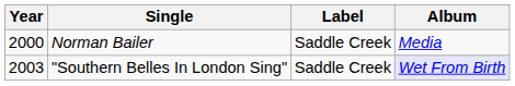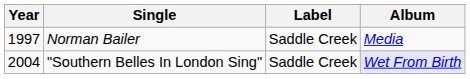 <table class="wikitable">
 <tr>
 <th>Year</th>
 <th>Single</th>
 <th>Label</th>
 <th>Album</th>
 </tr>
 <tr>
-<td>2000</td>
+<td>1997</td>
 <td><em>Norman Bailer</em> </td>
 <td>Saddle Creek</td>
 <td><em><a href='#'>Media</a></em></td>
 </tr>
 <tr>
-<td>2003</td>
+<td>2004</td>
 <td>"Southern Belles In London Sing"</td>
 <td>Saddle Creek</td>
 <td style="background: lavender;"><em><a href='#'>Wet From Birth</a></em></td>
 </tr>
 </table>
